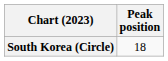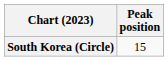 <table class="wikitable plainrowheaders" style="text-align:center">
 <tr>
 <th scope="col">Chart (2023)</th>
 <th scope="col">Peak<br>position</th>
 </tr>
 <tr>
 <th scope="row">South Korea (Circle)</th>
-<td>18</td>
+<td>15</td>
 </tr>
 </table>
